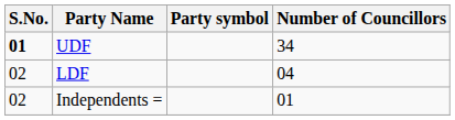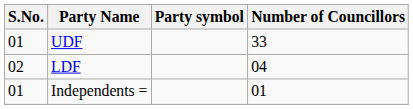 <table class="sortable wikitable">
 <tr>
 <th>S.No.</th>
 <th>Party Name</th>
 <th>Party symbol</th>
 <th>Number of Councillors</th>
 </tr>
 <tr>
-<td><strong>01</strong></td>
+<td>01</td>
 <td><a href='#'>UDF</a></td>
 <td></td>
-<td>34</td>
+<td>33</td>
 </tr>
 <tr>
 <td>02</td>
 <td><a href='#'>LDF</a></td>
 <td></td>
 <td>04</td>
 </tr>
 <tr>
-<td>02</td>
+<td>01</td>
 <td>Independents =</td>
 <td></td>
 <td>01</td>
 </tr>
 <tr>
 </tr>
 </table>
